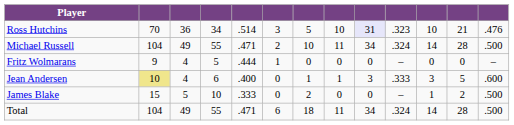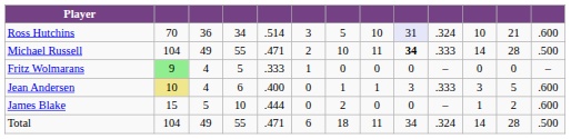 <table class="wikitable" style="text-align:center">
 <tr>
 <th style="background:#744184; color:white" width="200px">Player</th>
 <th style="background:#744184; color:white" width="40px"></th>
 <th style="background:#744184; color:white" width="40px"></th>
 <th style="background:#744184; color:white" width="40px"></th>
 <th style="background:#744184; color:white" width="40px"></th>
 <th style="background:#744184; color:white" width="40px"></th>
 <th style="background:#744184; color:white" width="40px"></th>
 <th style="background:#744184; color:white" width="40px"></th>
 <th style="background:#744184; color:white" width="40px"></th>
 <th style="background:#744184; color:white" width="40px"></th>
 <th style="background:#744184; color:white" width="40px"></th>
 <th style="background:#744184; color:white" width="40px"></th>
 <th style="background:#744184; color:white" width="40px"></th>
 </tr>
 <tr>
 <td style="text-align:left"><a href='#'>Ross Hutchins</a></td>
 <td>70</td>
 <td>36</td>
 <td>34</td>
 <td>.514</td>
 <td>3</td>
 <td>5</td>
 <td>10</td>
 <td style="background: lavender;">31</td>
-<td>.323</td>
+<td>.324</td>
 <td>10</td>
 <td>21</td>
-<td>.476</td>
+<td>.600</td>
 </tr>
 <tr>
 <td style="text-align:left"><a href='#'>Michael Russell</a></td>
 <td>104</td>
 <td>49</td>
 <td>55</td>
 <td>.471</td>
 <td>2</td>
 <td>10</td>
 <td>11</td>
-<td>34</td>
-<td>.324</td>
+<td><strong>34</strong></td>
+<td>.333</td>
 <td>14</td>
 <td>28</td>
 <td>.500</td>
 </tr>
 <tr>
 <td style="text-align:left"><a href='#'>Fritz Wolmarans</a></td>
-<td>9</td>
+<td style="background: lightgreen;">9</td>
 <td>4</td>
 <td>5</td>
-<td>.444</td>
+<td>.333</td>
 <td>1</td>
 <td>0</td>
 <td>0</td>
 <td>0</td>
 <td>–</td>
 <td>0</td>
 <td>0</td>
 <td>–</td>
 </tr>
 <tr>
 <td style="text-align:left"><a href='#'>Jean Andersen</a></td>
 <td style="background: khaki;">10</td>
 <td>4</td>
 <td>6</td>
 <td>.400</td>
 <td>0</td>
 <td>1</td>
 <td>1</td>
 <td>3</td>
 <td>.333</td>
 <td>3</td>
 <td>5</td>
 <td>.600</td>
 </tr>
 <tr>
 <td style="text-align:left"><a href='#'>James Blake</a></td>
 <td>15</td>
 <td>5</td>
 <td>10</td>
-<td>.333</td>
+<td>.444</td>
 <td>0</td>
 <td>2</td>
 <td>0</td>
 <td>0</td>
 <td>–</td>
 <td>1</td>
 <td>2</td>
-<td>.500</td>
+<td>.600</td>
 </tr>
 <tr>
 <td style="text-align:left">Total</td>
 <td>104</td>
 <td>49</td>
 <td>55</td>
 <td>.471</td>
 <td>6</td>
 <td>18</td>
 <td>11</td>
 <td>34</td>
 <td>.324</td>
 <td>14</td>
 <td>28</td>
 <td>.500</td>
 </tr>
 </table>
